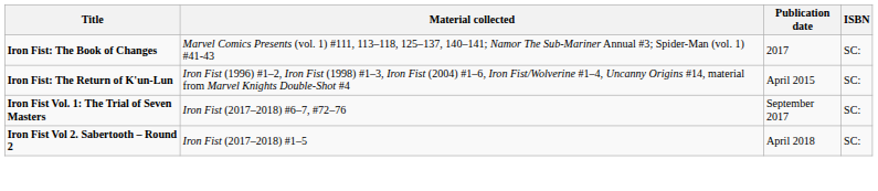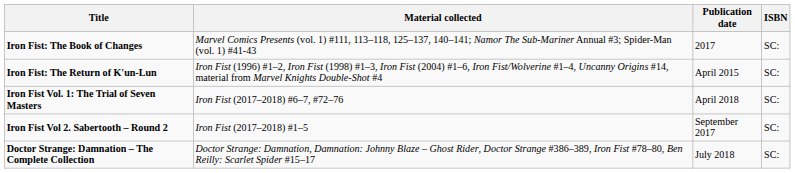 <table class="wikitable">
 <tr>
 <th>Title</th>
 <th>Material collected</th>
 <th>Publication date</th>
 <th>ISBN</th>
 </tr>
 <tr>
 <td><strong>Iron Fist: The Book of Changes</strong></td>
 <td><em>Marvel Comics Presents</em> (vol. 1) #111, 113–118, 125–137, 140–141; <em>Namor The Sub-Mariner</em> Annual #3; Spider-Man (vol. 1) #41-43</td>
 <td>2017</td>
 <td>SC: </td>
 </tr>
 <tr>
 <td><strong>Iron Fist: The Return of K'un-Lun</strong></td>
 <td><em>Iron Fist</em> (1996) #1–2, <em>Iron Fist</em> (1998) #1–3, <em>Iron Fist</em> (2004) #1–6, <em>Iron Fist/Wolverine</em> #1–4, <em>Uncanny Origins</em> #14, material from <em>Marvel Knights Double-Shot</em> #4</td>
 <td>April 2015</td>
 <td>SC: </td>
 </tr>
 <tr>
 <td><strong>Iron Fist Vol. 1: The Trial of Seven Masters</strong></td>
 <td><em>Iron Fist</em> (2017–2018) #6–7, #72–76</td>
-<td>September 2017</td>
+<td>April 2018</td>
 <td>SC: </td>
 </tr>
 <tr>
 <td><strong>Iron Fist Vol 2. Sabertooth – Round 2</strong></td>
 <td><em>Iron Fist</em> (2017–2018) #1–5</td>
-<td>April 2018</td>
+<td>September 2017</td>
+<td>SC: </td>
+</tr>
+<tr>
+<td><strong>Doctor Strange: Damnation – The Complete Collection</strong></td>
+<td><em>Doctor Strange: Damnation</em>, <em>Damnation: Johnny Blaze – Ghost Rider</em>, <em>Doctor Strange</em> #386–389, <em>Iron Fist</em> #78–80, <em>Ben Reilly: Scarlet Spider</em> #15–17</td>
+<td>July 2018</td>
 <td>SC: </td>
 </tr>
 </table>
